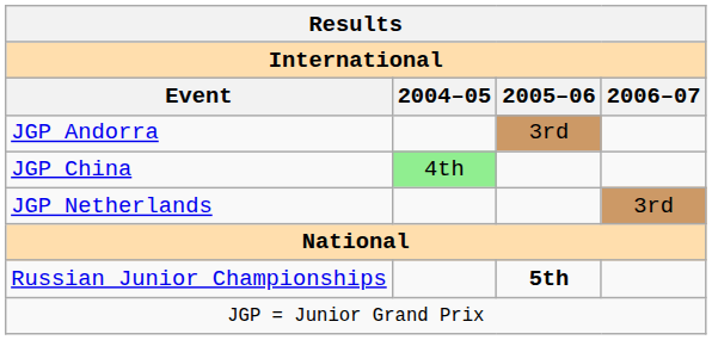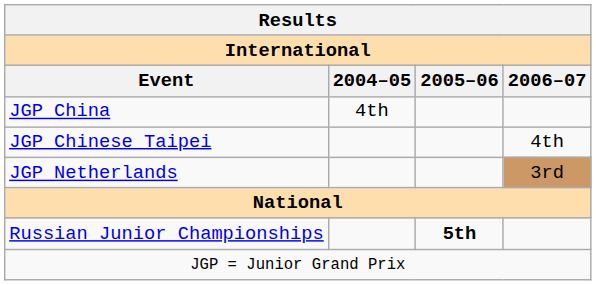 <table class="wikitable" style="text-align:center">
 <tr>
 <th colspan=4 align=center><strong>Results</strong></th>
 </tr>
 <tr>
 <th style="background-color: #ffdead; " colspan=4 align=center><strong>International</strong></th>
 </tr>
 <tr>
 <th>Event</th>
 <th>2004–05</th>
 <th>2005–06</th>
 <th>2006–07</th>
 </tr>
 <tr>
-<td align=left><a href='#'>JGP Andorra</a></td>
+<td align=left><a href='#'>JGP China</a></td>
+<td>4th</td>
 <td></td>
-<td bgcolor=cc9966>3rd</td>
 <td></td>
 </tr>
 <tr>
-<td align=left><a href='#'>JGP China</a></td>
-<td style="background: lightgreen;">4th</td>
+<td align=left><a href='#'>JGP Chinese Taipei</a></td>
 <td></td>
 <td></td>
+<td>4th</td>
 </tr>
 <tr>
 <td align=left><a href='#'>JGP Netherlands</a></td>
 <td></td>
 <td></td>
 <td bgcolor=cc9966>3rd</td>
 </tr>
 <tr>
 <th style="background-color: #ffdead; " colspan=4 align=center><strong>National</strong></th>
 </tr>
 <tr>
 <td align=left><a href='#'>Russian Junior Championships</a></td>
 <td></td>
 <td><strong>5th</strong></td>
 <td></td>
 </tr>
 <tr>
 <td colspan=4 align=center><small> JGP = Junior Grand Prix </small></td>
 </tr>
 </table>
